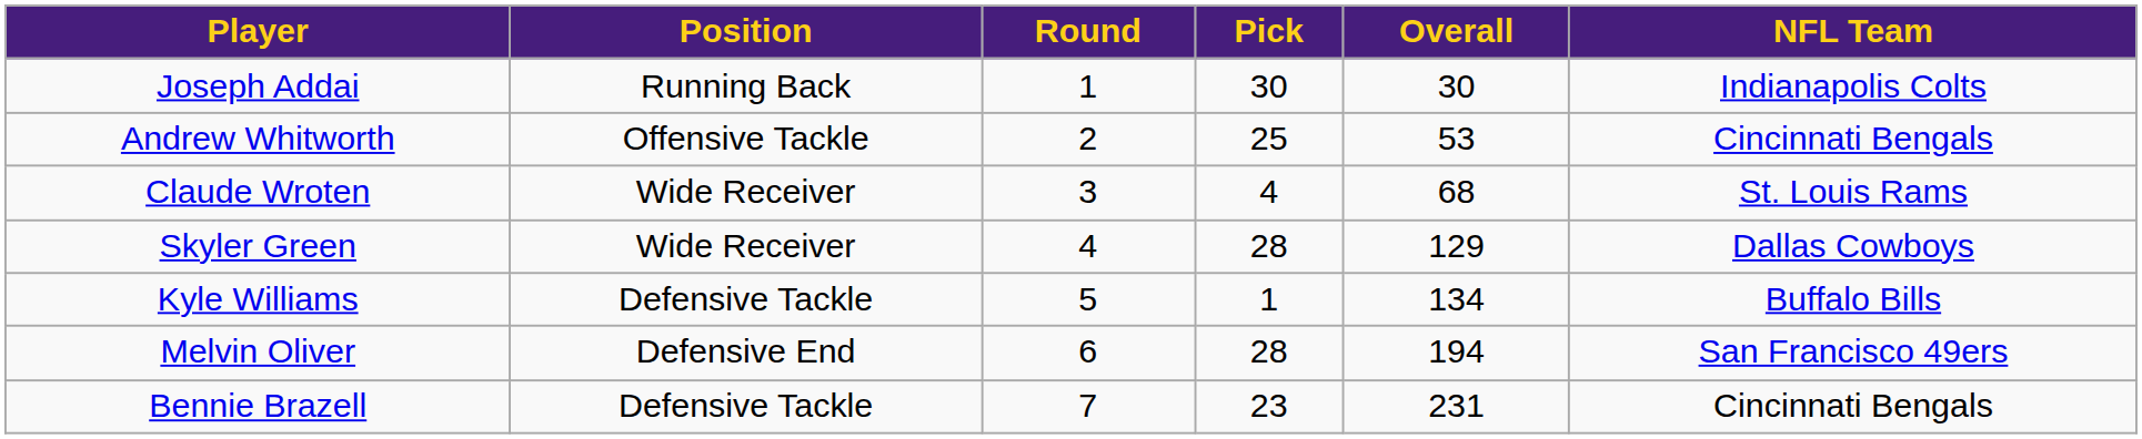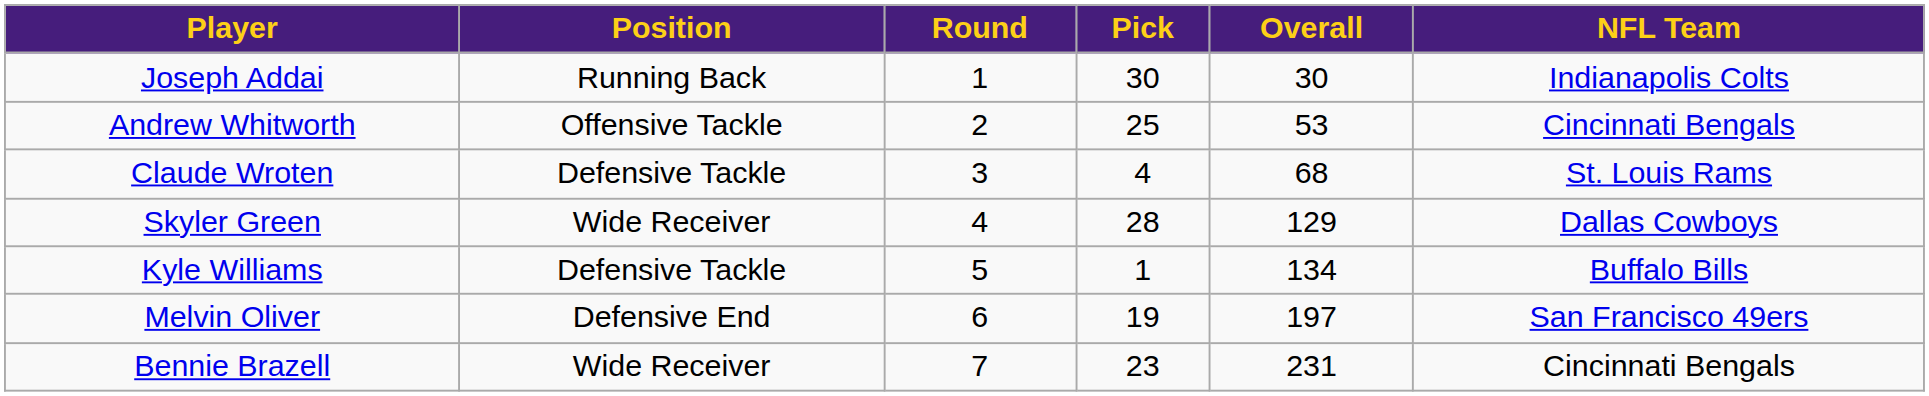 <table class="wikitable" width="80%">
 <tr align="center"  style="background:#461D7C;color:#FDD017;">
 <td><strong>Player</strong></td>
 <td><strong>Position</strong></td>
 <td><strong>Round</strong></td>
 <td><strong>Pick</strong></td>
 <td><strong>Overall</strong></td>
 <td><strong>NFL Team</strong></td>
 </tr>
 <tr align="center" bgcolor="">
 <td><a href='#'>Joseph Addai</a></td>
 <td>Running Back</td>
 <td>1</td>
 <td>30</td>
 <td>30</td>
 <td><a href='#'>Indianapolis Colts</a></td>
 </tr>
 <tr align="center" bgcolor="">
 <td><a href='#'>Andrew Whitworth</a></td>
 <td>Offensive Tackle</td>
 <td>2</td>
 <td>25</td>
 <td>53</td>
 <td><a href='#'>Cincinnati Bengals</a></td>
 </tr>
 <tr align="center" bgcolor="">
 <td><a href='#'>Claude Wroten</a></td>
-<td>Wide Receiver</td>
+<td>Defensive Tackle</td>
 <td>3</td>
 <td>4</td>
 <td>68</td>
 <td><a href='#'>St. Louis Rams</a></td>
 </tr>
 <tr align="center" bgcolor="">
 <td><a href='#'>Skyler Green</a></td>
 <td>Wide Receiver</td>
 <td>4</td>
 <td>28</td>
 <td>129</td>
 <td><a href='#'>Dallas Cowboys</a></td>
 </tr>
 <tr align="center" bgcolor="">
 <td><a href='#'>Kyle Williams</a></td>
 <td>Defensive Tackle</td>
 <td>5</td>
 <td>1</td>
 <td>134</td>
 <td><a href='#'>Buffalo Bills</a></td>
 </tr>
 <tr align="center" bgcolor="">
 <td><a href='#'>Melvin Oliver</a></td>
 <td>Defensive End</td>
 <td>6</td>
-<td>28</td>
-<td>194</td>
+<td>19</td>
+<td>197</td>
 <td><a href='#'>San Francisco 49ers</a></td>
 </tr>
 <tr align="center" bgcolor="">
 <td><a href='#'>Bennie Brazell</a></td>
-<td>Defensive Tackle</td>
+<td>Wide Receiver</td>
 <td>7</td>
 <td>23</td>
 <td>231</td>
 <td>Cincinnati Bengals</td>
 </tr>
 </table>
